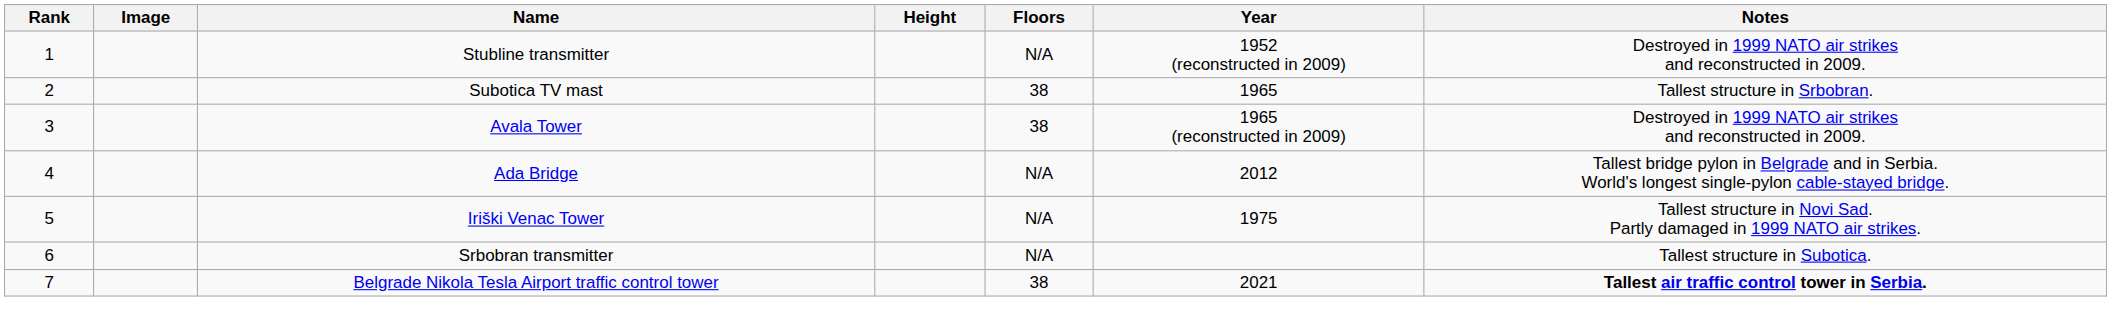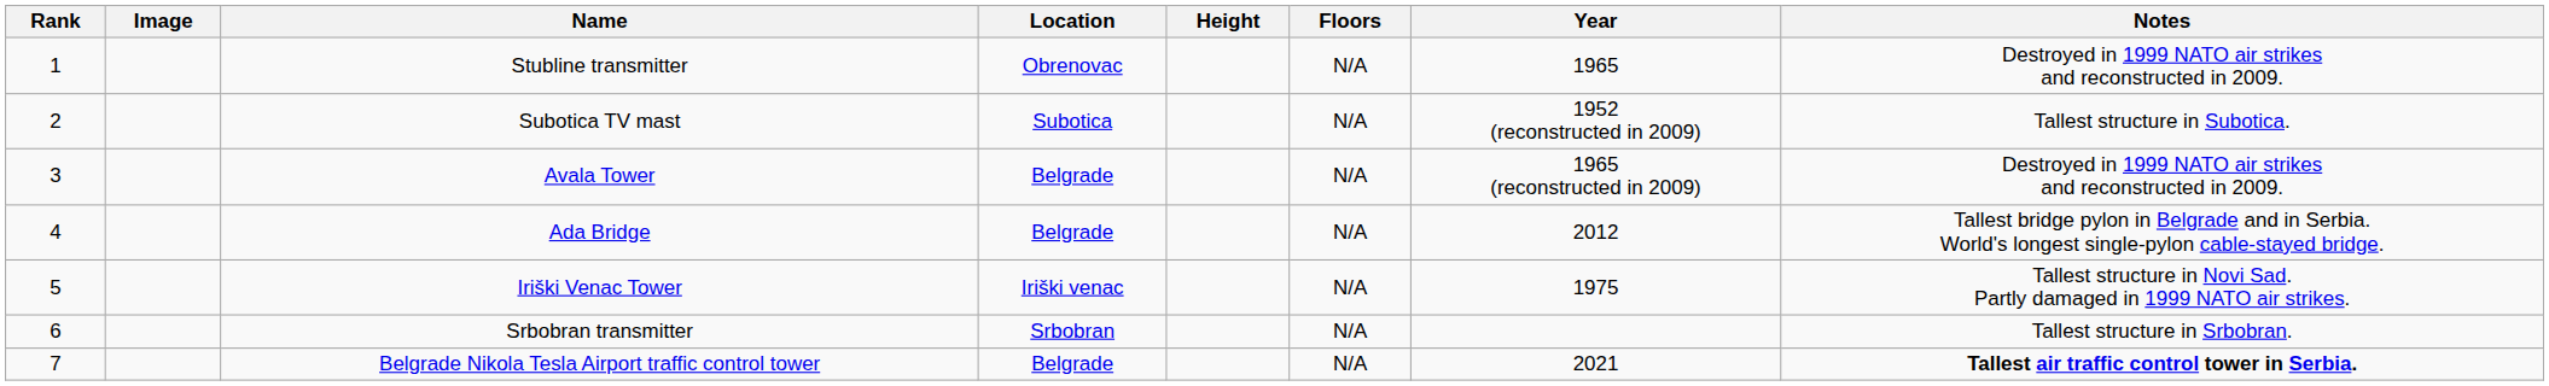 <table class="wikitable sortable" style="width:100%; margin:auto;" "text-align:center">
 <tr>
 <th scope="col">Rank</th>
 <th scope="col">Image</th>
 <th scope="col">Name</th>
+<th scope="col">Location</th>
 <th scope="col">Height</th>
 <th scope="col">Floors</th>
 <th scope="col">Year</th>
 <th scope="col">Notes</th>
 </tr>
 <tr>
 <td align="center">1</td>
 <td align="center"></td>
 <td align="center">Stubline transmitter</td>
+<td align="center"><a href='#'>Obrenovac</a></td>
 <td align="center"></td>
 <td align="center">N/A</td>
-<td align="center">1952 <br>(reconstructed in 2009)</td>
+<td align="center">1965</td>
 <td align="center">Destroyed in <a href='#'>1999 NATO air strikes</a><br> and reconstructed in 2009.</td>
 </tr>
 <tr>
 <td align="center">2</td>
 <td align="center"></td>
 <td align="center">Subotica TV mast</td>
+<td align="center"><a href='#'>Subotica</a></td>
 <td align="center"></td>
-<td align="center">38</td>
-<td align="center">1965</td>
-<td align="center">Tallest structure in <a href='#'>Srbobran</a>.</td>
+<td align="center">N/A</td>
+<td align="center">1952 <br>(reconstructed in 2009)</td>
+<td align="center">Tallest structure in <a href='#'>Subotica</a>.</td>
 </tr>
 <tr>
 <td align="center">3</td>
 <td align="center"></td>
 <td align="center"><a href='#'>Avala Tower</a></td>
+<td align="center"><a href='#'>Belgrade</a></td>
 <td align="center"></td>
-<td align="center">38</td>
+<td align="center">N/A</td>
 <td align="center">1965 <br>(reconstructed in 2009)</td>
 <td align="center">Destroyed in <a href='#'>1999 NATO air strikes</a><br> and reconstructed in 2009.</td>
 </tr>
 <tr>
 <td align="center">4</td>
 <td align="center"></td>
 <td align="center"><a href='#'>Ada Bridge</a></td>
+<td align="center"><a href='#'>Belgrade</a></td>
 <td align="center"></td>
 <td align="center">N/A</td>
 <td align="center">2012</td>
 <td align="center">Tallest bridge pylon in <a href='#'>Belgrade</a> and in Serbia.<br>World's longest single-pylon <a href='#'>cable-stayed bridge</a>.</td>
 </tr>
 <tr>
 <td align="center">5</td>
 <td align="center"></td>
 <td align="center"><a href='#'>Iriški Venac Tower</a></td>
+<td align="center"><a href='#'>Iriški venac</a></td>
 <td align="center"></td>
 <td align="center">N/A</td>
 <td align="center">1975</td>
 <td align="center">Tallest structure in <a href='#'>Novi Sad</a>.<br>Partly damaged in <a href='#'>1999 NATO air strikes</a>.</td>
 </tr>
 <tr>
 <td align="center">6</td>
 <td align="center"></td>
 <td align="center">Srbobran transmitter</td>
+<td align="center"><a href='#'>Srbobran</a></td>
 <td align="center"></td>
 <td align="center">N/A</td>
 <td align="center"></td>
-<td align="center">Tallest structure in <a href='#'>Subotica</a>.</td>
+<td align="center">Tallest structure in <a href='#'>Srbobran</a>.</td>
 </tr>
 <tr>
 <td align="center">7</td>
 <td align="center"></td>
 <td align="center"><a href='#'>Belgrade Nikola Tesla Airport traffic control tower</a></td>
+<td align="center"><a href='#'>Belgrade</a></td>
 <td align="center"></td>
-<td align="center">38</td>
+<td align="center">N/A</td>
 <td align="center">2021</td>
 <td align="center"><strong>Tallest <a href='#'>air traffic control</a> tower in <a href='#'>Serbia</a>.</strong></td>
 </tr>
 </table>
